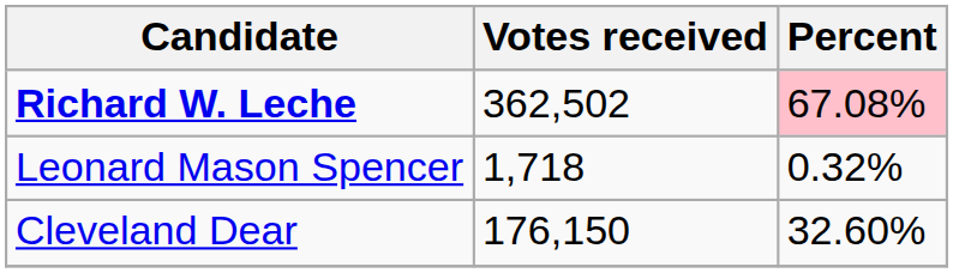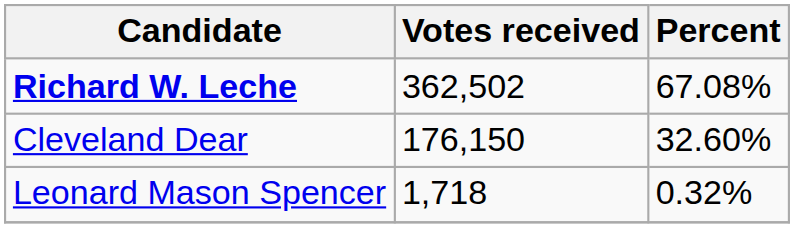 <table class="wikitable">
 <tr>
 <th>Candidate</th>
 <th>Votes received</th>
 <th>Percent</th>
 </tr>
 <tr>
 <td><strong><a href='#'>Richard W. Leche</a></strong></td>
 <td>362,502</td>
-<td style="background: pink;">67.08%</td>
+<td>67.08%</td>
+</tr>
+<tr>
+<td><a href='#'>Cleveland Dear</a></td>
+<td>176,150</td>
+<td>32.60%</td>
 </tr>
 <tr>
 <td><a href='#'>Leonard Mason Spencer</a></td>
 <td>1,718</td>
 <td>0.32%</td>
 </tr>
 <tr>
-<td><a href='#'>Cleveland Dear</a></td>
-<td>176,150</td>
-<td>32.60%</td>
-</tr>
-<tr>
 </tr>
 </table>
